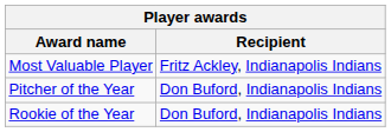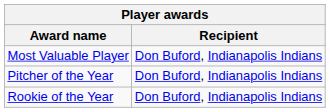 <table class="wikitable">
 <tr>
 <th colspan="2">Player awards</th>
 </tr>
 <tr>
 <th>Award name</th>
 <th>Recipient</th>
 </tr>
 <tr>
 <td><a href='#'>Most Valuable Player</a></td>
-<td><a href='#'>Fritz Ackley</a>, <a href='#'>Indianapolis Indians</a></td>
+<td><a href='#'>Don Buford</a>, <a href='#'>Indianapolis Indians</a></td>
 </tr>
 <tr>
 <td><a href='#'>Pitcher of the Year</a></td>
 <td><a href='#'>Don Buford</a>, <a href='#'>Indianapolis Indians</a></td>
 </tr>
 <tr>
 <td><a href='#'>Rookie of the Year</a></td>
 <td><a href='#'>Don Buford</a>, <a href='#'>Indianapolis Indians</a></td>
 </tr>
 </table>
